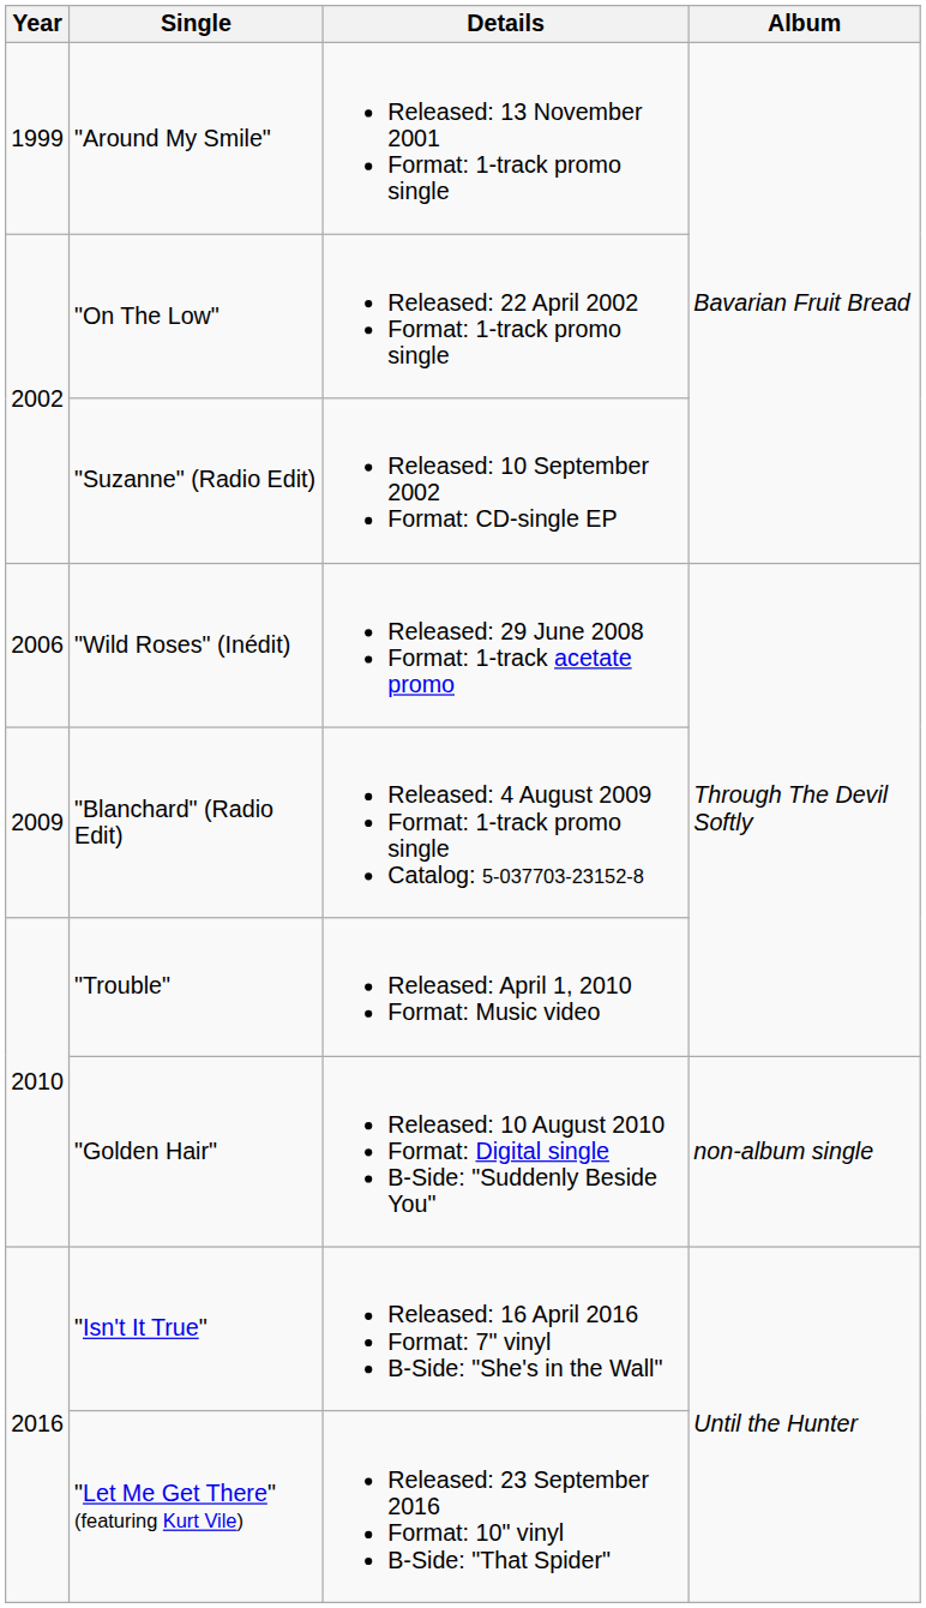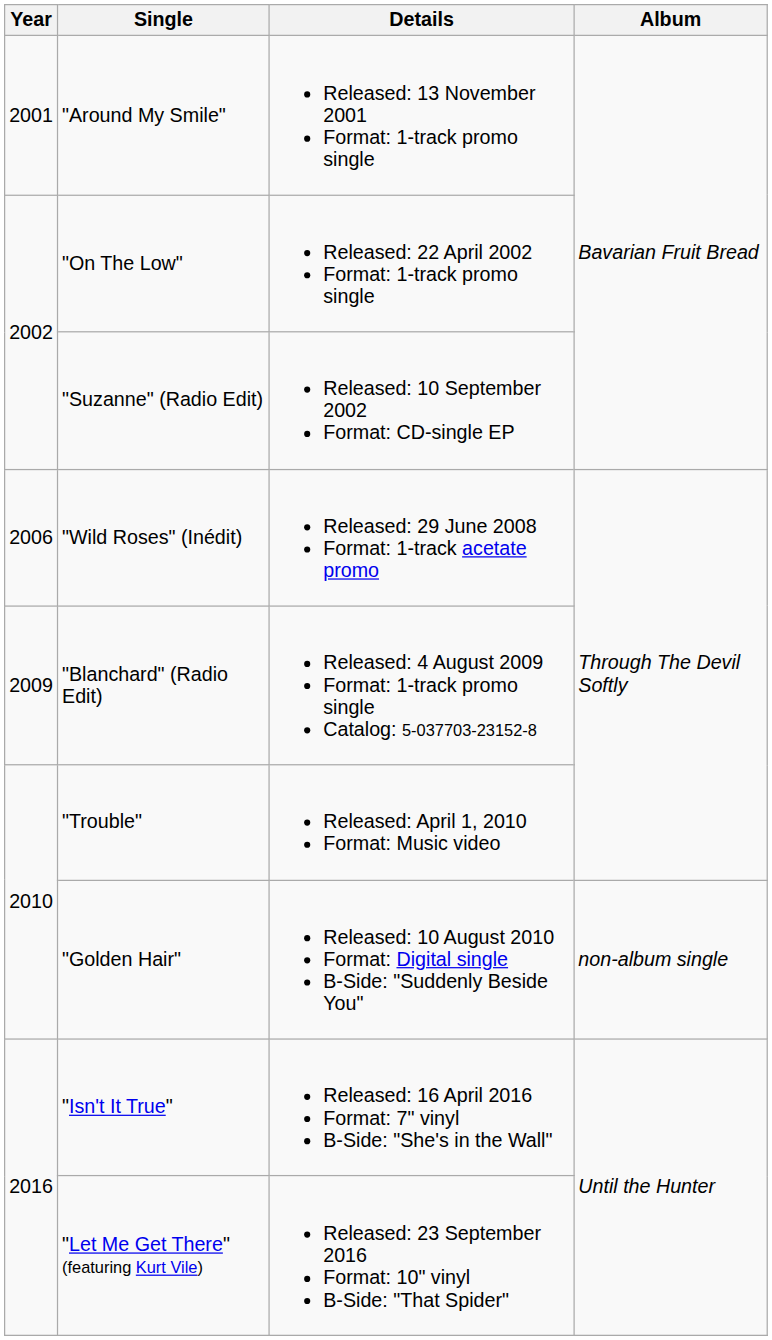 <table class="wikitable">
 <tr>
 <th rowspan="1" width="35">Year</th>
 <th rowspan="1" width="165">Single</th>
 <th rowspan="1" width="240">Details</th>
 <th rowspan="1" width="150">Album</th>
 </tr>
 <tr>
-<td>1999</td>
+<td>2001</td>
 <td>"Around My Smile"</td>
 <td><br><ul><li>Released: 13 November 2001</li><li>Format: 1-track promo single</li></ul></td>
 <td rowspan="3"><em>Bavarian Fruit Bread</em></td>
 </tr>
 <tr>
 <td rowspan="2">2002</td>
 <td>"On The Low"</td>
 <td><br><ul><li>Released: 22 April 2002</li><li>Format: 1-track promo single</li></ul></td>
 </tr>
 <tr>
 <td>"Suzanne" (Radio Edit)</td>
 <td><br><ul><li>Released: 10 September 2002</li><li>Format: CD-single EP</li></ul></td>
 </tr>
 <tr>
 <td>2006</td>
 <td>"Wild Roses" (Inédit)</td>
 <td><br><ul><li>Released: 29 June 2008</li><li>Format: 1-track <a href='#'>acetate promo</a></li></ul></td>
 <td rowspan="3"><em>Through The Devil Softly</em></td>
 </tr>
 <tr>
 <td>2009</td>
 <td>"Blanchard" (Radio Edit)</td>
 <td><br><ul><li>Released: 4 August 2009</li><li>Format: 1-track promo single</li><li>Catalog: <small>5-037703-23152-8</small></li></ul></td>
 </tr>
 <tr>
 <td rowspan="2">2010</td>
 <td>"Trouble"</td>
 <td><br><ul><li>Released: April 1, 2010</li><li>Format: Music video</li></ul></td>
 </tr>
 <tr>
 <td>"Golden Hair"</td>
 <td><br><ul><li>Released: 10 August 2010</li><li>Format: <a href='#'>Digital single</a></li><li>B-Side: "Suddenly Beside You"</li></ul></td>
 <td><em>non-album single</em></td>
 </tr>
 <tr>
 <td rowspan="2">2016</td>
 <td>"<a href='#'>Isn't It True</a>"</td>
 <td><br><ul><li>Released: 16 April 2016</li><li>Format: 7" vinyl</li><li>B-Side: "She's in the Wall"</li></ul></td>
 <td rowspan="2"><em>Until the Hunter</em></td>
 </tr>
 <tr>
 <td>"<a href='#'>Let Me Get There</a>" <small>(featuring <a href='#'>Kurt Vile</a>)</small></td>
 <td><br><ul><li>Released: 23 September 2016</li><li>Format: 10" vinyl</li><li>B-Side: "That Spider"</li></ul></td>
 </tr>
 <tr>
 </tr>
 </table>
